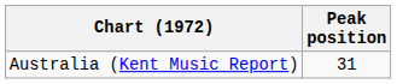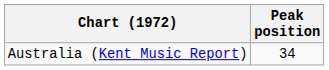 <table class="wikitable">
 <tr>
 <th>Chart (1972)</th>
 <th>Peak<br>position</th>
 </tr>
 <tr>
 <td>Australia (<a href='#'>Kent Music Report</a>)</td>
-<td style="text-align:center;">31</td>
+<td style="text-align:center;">34</td>
 </tr>
 </table>
